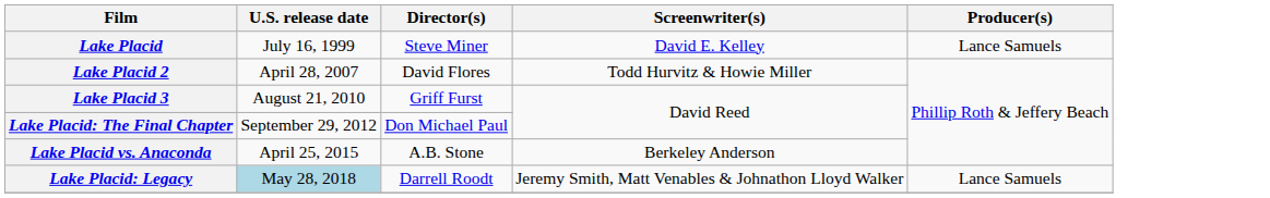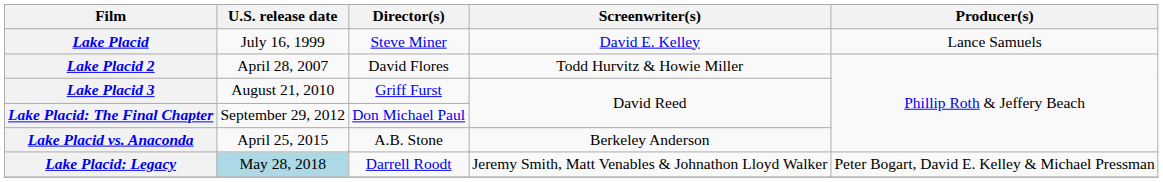 <table class="wikitable plainrowheaders" style="text-align:center;">
 <tr>
 <th>Film</th>
 <th>U.S. release date</th>
 <th>Director(s)</th>
 <th>Screenwriter(s)</th>
 <th>Producer(s)</th>
 </tr>
 <tr>
 <th scope="row"><em><a href='#'>Lake Placid</a></em></th>
 <td>July 16, 1999</td>
 <td><a href='#'>Steve Miner</a></td>
 <td><a href='#'>David E. Kelley</a></td>
 <td>Lance Samuels</td>
 </tr>
 <tr>
 <th scope="row"><em><a href='#'>Lake Placid 2</a></em></th>
 <td>April 28, 2007</td>
 <td>David Flores</td>
 <td>Todd Hurvitz & Howie Miller</td>
 <td rowspan="4"><a href='#'>Phillip Roth</a> & Jeffery Beach</td>
 </tr>
 <tr>
 <th scope="row"><em><a href='#'>Lake Placid 3</a></em></th>
 <td>August 21, 2010</td>
 <td><a href='#'>Griff Furst</a></td>
 <td rowspan="2">David Reed</td>
 </tr>
 <tr>
 <th scope="row"><em><a href='#'>Lake Placid: The Final Chapter</a></em></th>
 <td>September 29, 2012</td>
 <td><a href='#'>Don Michael Paul</a></td>
 </tr>
 <tr>
 <th scope="row"><em><a href='#'>Lake Placid vs. Anaconda</a></em></th>
 <td>April 25, 2015</td>
 <td>A.B. Stone</td>
 <td>Berkeley Anderson</td>
 </tr>
 <tr>
 <th scope="row"><em><a href='#'>Lake Placid: Legacy</a></em></th>
 <td style="background: lightblue;">May 28, 2018</td>
 <td><a href='#'>Darrell Roodt</a></td>
 <td>Jeremy Smith, Matt Venables & Johnathon Lloyd Walker</td>
-<td>Lance Samuels</td>
+<td>Peter Bogart, David E. Kelley & Michael Pressman</td>
 </tr>
 <tr>
 </tr>
 </table>
